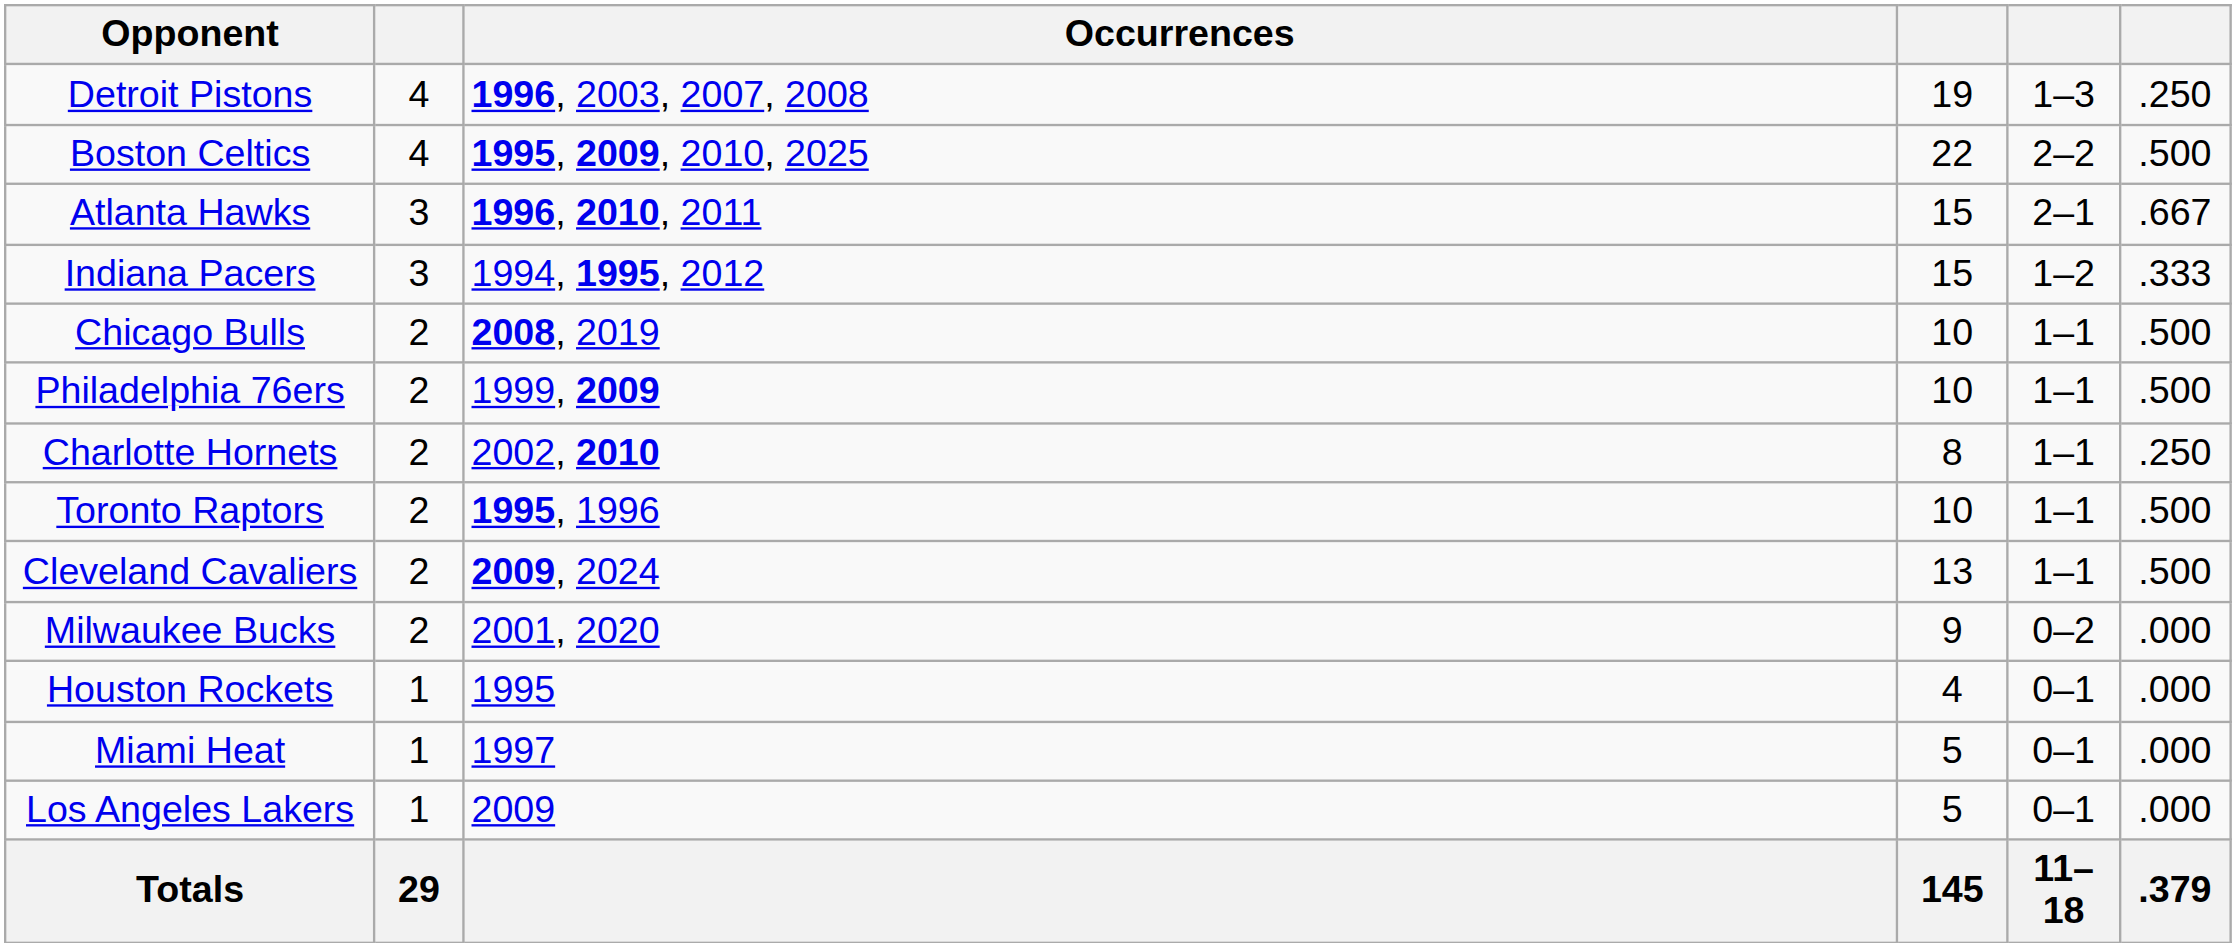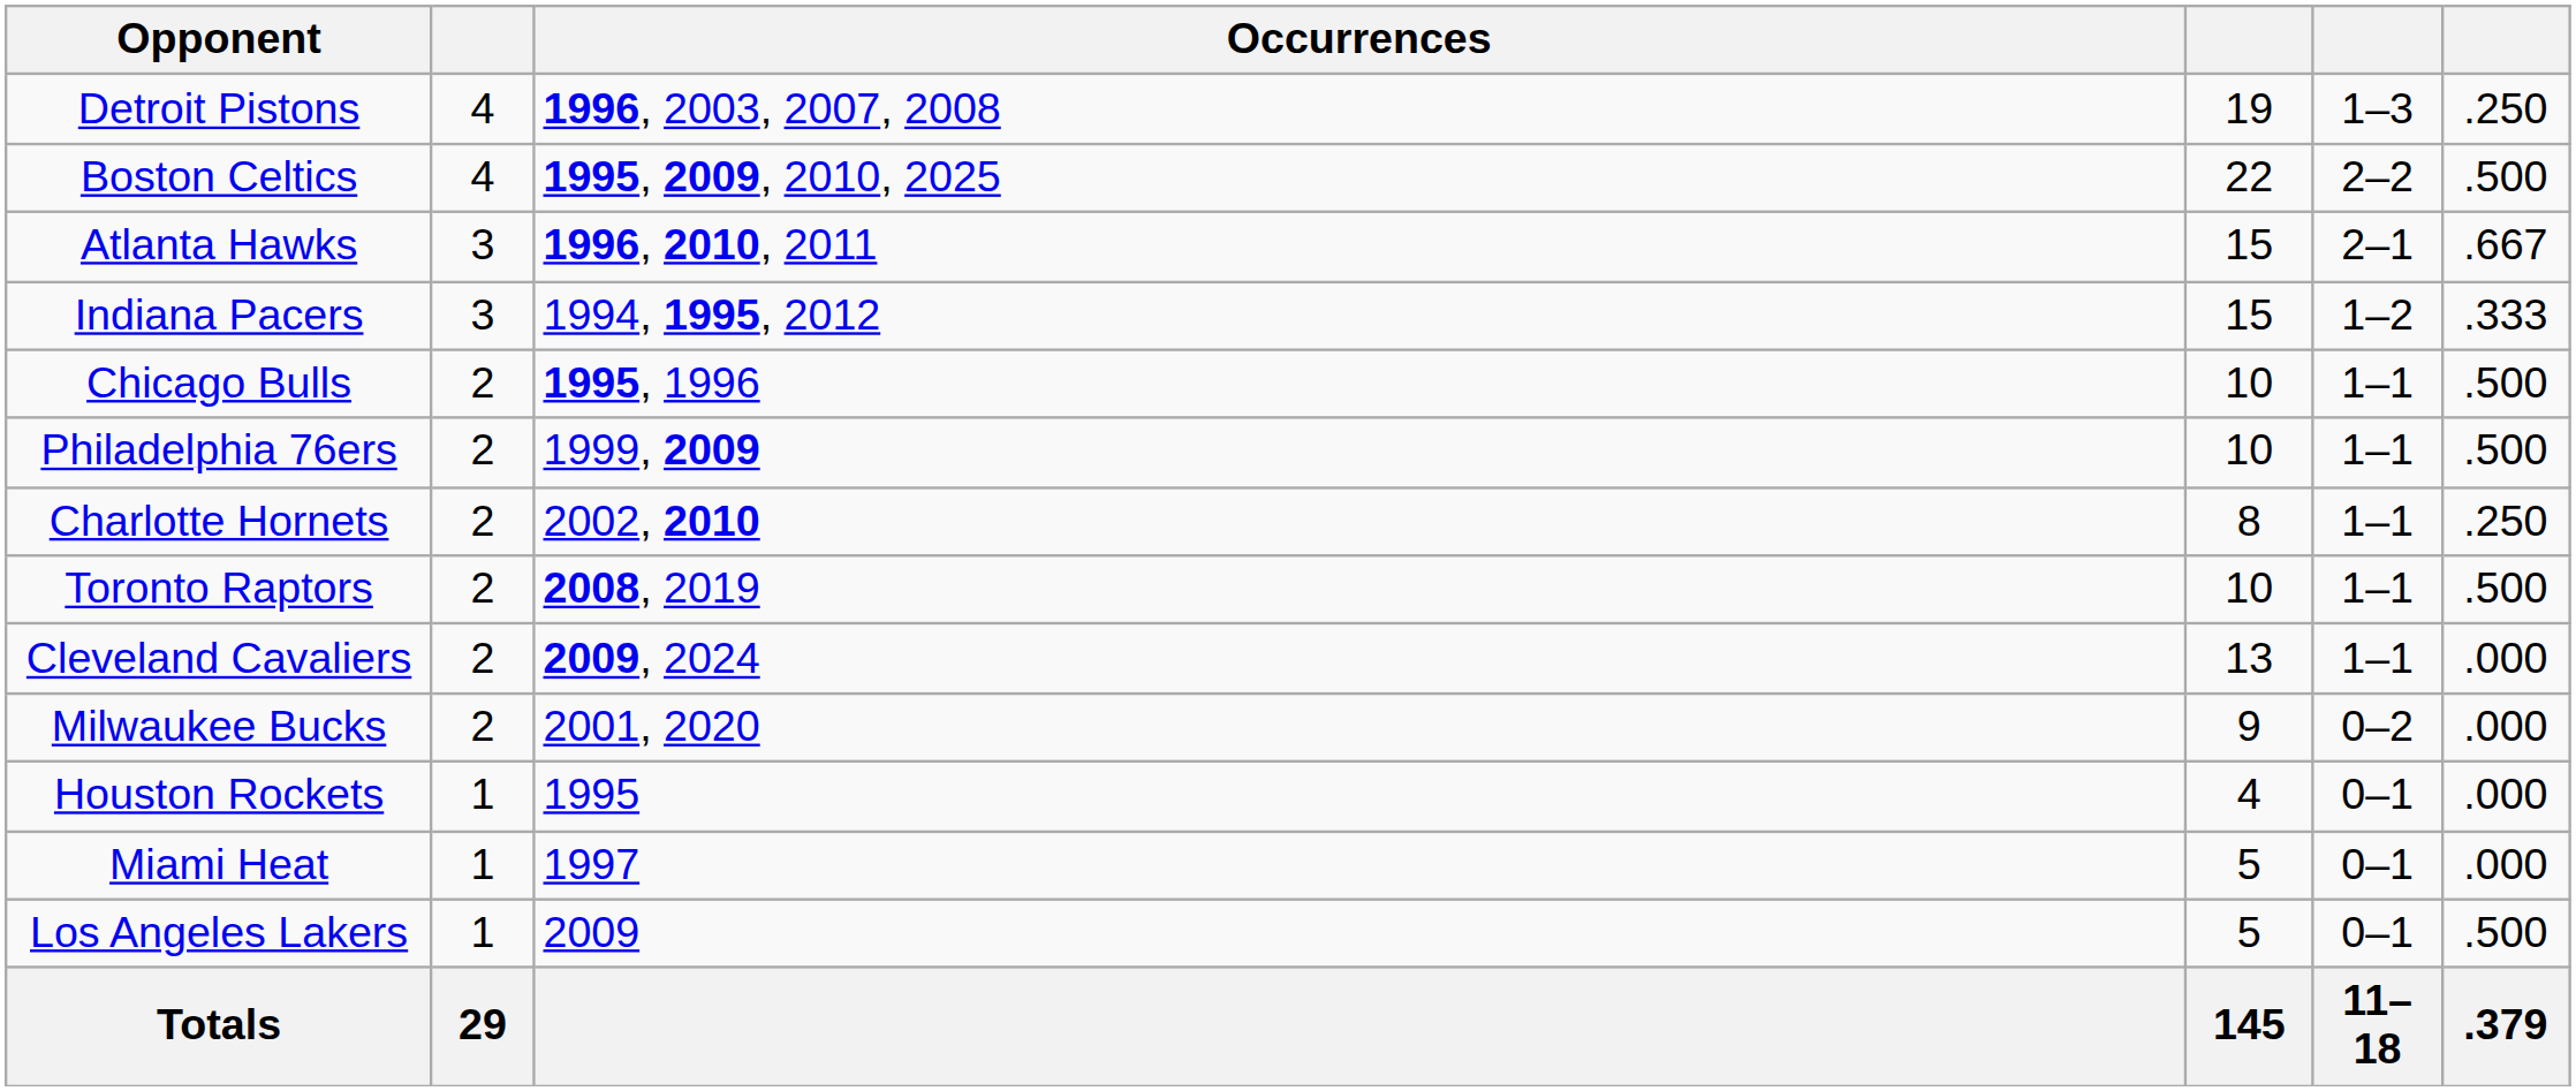 <table class="wikitable sortable" style="text-align: center; width: 75%;">
 <tr>
 <th width="150">Opponent</th>
 <th width="30"></th>
 <th>Occurrences</th>
 <th width="40"></th>
 <th width="40"></th>
 <th width="40"></th>
 </tr>
 <tr>
 <td><a href='#'>Detroit Pistons</a></td>
 <td>4</td>
 <td align=left><strong><a href='#'>1996</a></strong>, <a href='#'>2003</a>, <a href='#'>2007</a>, <a href='#'>2008</a></td>
 <td>19</td>
 <td>1–3</td>
 <td>.250</td>
 </tr>
 <tr>
 <td><a href='#'>Boston Celtics</a></td>
 <td>4</td>
 <td align=left><strong><a href='#'>1995</a></strong>, <strong><a href='#'>2009</a></strong>, <a href='#'>2010</a>, <a href='#'>2025</a></td>
 <td>22</td>
 <td>2–2</td>
 <td>.500</td>
 </tr>
 <tr>
 <td><a href='#'>Atlanta Hawks</a></td>
 <td>3</td>
 <td align=left><strong><a href='#'>1996</a></strong>, <strong><a href='#'>2010</a></strong>, <a href='#'>2011</a></td>
 <td>15</td>
 <td>2–1</td>
 <td>.667</td>
 </tr>
 <tr>
 <td><a href='#'>Indiana Pacers</a></td>
 <td>3</td>
 <td align=left><a href='#'>1994</a>, <strong><a href='#'>1995</a></strong>, <a href='#'>2012</a></td>
 <td>15</td>
 <td>1–2</td>
 <td>.333</td>
 </tr>
 <tr>
 <td><a href='#'>Chicago Bulls</a></td>
 <td>2</td>
-<td align=left><strong><a href='#'>2008</a></strong>, <a href='#'>2019</a></td>
+<td align=left><strong><a href='#'>1995</a></strong>, <a href='#'>1996</a></td>
 <td>10</td>
 <td>1–1</td>
 <td>.500</td>
 </tr>
 <tr>
 <td><a href='#'>Philadelphia 76ers</a></td>
 <td>2</td>
 <td align=left><a href='#'>1999</a>, <strong><a href='#'>2009</a></strong></td>
 <td>10</td>
 <td>1–1</td>
 <td>.500</td>
 </tr>
 <tr>
 <td><a href='#'>Charlotte Hornets</a></td>
 <td>2</td>
 <td align=left><a href='#'>2002</a>, <strong><a href='#'>2010</a></strong></td>
 <td>8</td>
 <td>1–1</td>
 <td>.250</td>
 </tr>
 <tr>
 <td><a href='#'>Toronto Raptors</a></td>
 <td>2</td>
-<td align=left><strong><a href='#'>1995</a></strong>, <a href='#'>1996</a></td>
+<td align=left><strong><a href='#'>2008</a></strong>, <a href='#'>2019</a></td>
 <td>10</td>
 <td>1–1</td>
 <td>.500</td>
 </tr>
 <tr>
 <td><a href='#'>Cleveland Cavaliers</a></td>
 <td>2</td>
 <td align=left><strong><a href='#'>2009</a></strong>, <a href='#'>2024</a></td>
 <td>13</td>
 <td>1–1</td>
-<td>.500</td>
+<td>.000</td>
 </tr>
 <tr>
 <td><a href='#'>Milwaukee Bucks</a></td>
 <td>2</td>
 <td align=left><a href='#'>2001</a>, <a href='#'>2020</a></td>
 <td>9</td>
 <td>0–2</td>
 <td>.000</td>
 </tr>
 <tr>
 <td><a href='#'>Houston Rockets</a></td>
 <td>1</td>
 <td align=left><a href='#'>1995</a></td>
 <td>4</td>
 <td>0–1</td>
 <td>.000</td>
 </tr>
 <tr>
 <td><a href='#'>Miami Heat</a></td>
 <td>1</td>
 <td align=left><a href='#'>1997</a></td>
 <td>5</td>
 <td>0–1</td>
 <td>.000</td>
 </tr>
 <tr>
 <td><a href='#'>Los Angeles Lakers</a></td>
 <td>1</td>
 <td align=left><a href='#'>2009</a></td>
 <td>5</td>
 <td>0–1</td>
-<td>.000</td>
+<td>.500</td>
 </tr>
 <tr>
 <th width="150">Totals</th>
 <th width="30">29</th>
 <th></th>
 <th width="40">145</th>
 <th width="40">11–18</th>
 <th width="40">.379</th>
 </tr>
 </table>
